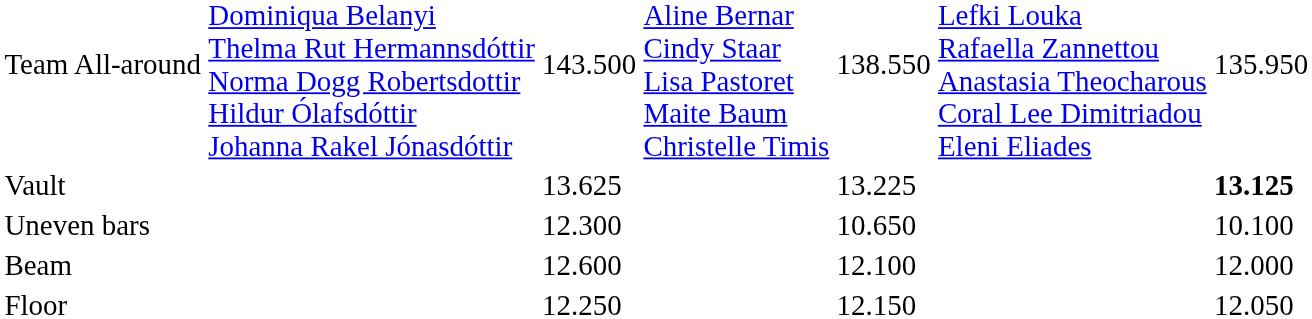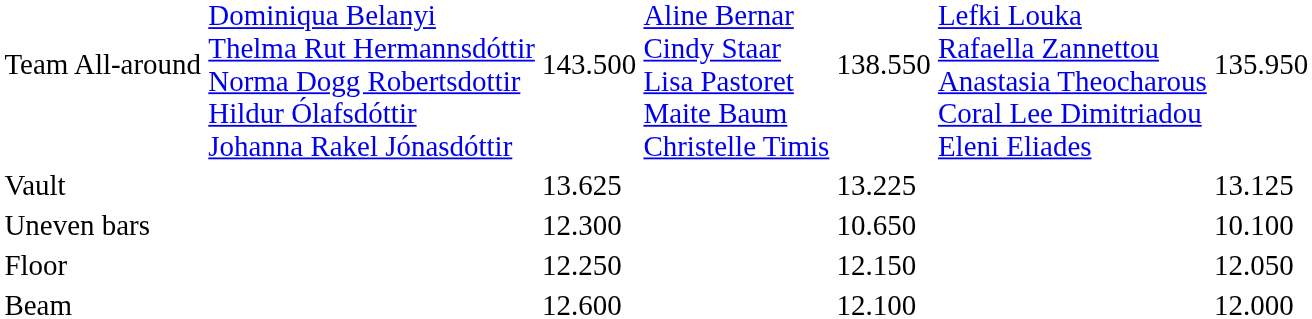 <table>
 <tr>
 <td>Team All-around</td>
 <td><br><a href='#'>Dominiqua Belanyi</a><br><a href='#'>Thelma Rut Hermannsdóttir</a><br><a href='#'>Norma Dogg Robertsdottir</a><br><a href='#'>Hildur Ólafsdóttir</a><br><a href='#'>Johanna Rakel Jónasdóttir</a></td>
 <td>143.500</td>
 <td><br><a href='#'>Aline Bernar</a><br><a href='#'>Cindy Staar</a><br><a href='#'>Lisa Pastoret</a><br><a href='#'>Maite Baum</a><br><a href='#'>Christelle Timis</a></td>
 <td>138.550</td>
 <td><br><a href='#'>Lefki Louka</a><br><a href='#'>Rafaella Zannettou</a><br><a href='#'>Anastasia Theocharous</a><br><a href='#'>Coral Lee Dimitriadou</a><br><a href='#'>Eleni Eliades</a></td>
 <td>135.950</td>
 </tr>
 <tr>
 <td>Vault</td>
 <td></td>
 <td>13.625</td>
 <td></td>
 <td>13.225</td>
 <td></td>
-<td><strong>13.125</strong></td>
+<td>13.125</td>
 </tr>
 <tr>
 <td>Uneven bars</td>
 <td></td>
 <td>12.300</td>
 <td></td>
 <td>10.650</td>
 <td></td>
 <td>10.100</td>
 </tr>
 <tr>
+<td>Floor</td>
+<td></td>
+<td>12.250</td>
+<td></td>
+<td>12.150</td>
+<td></td>
+<td>12.050</td>
+</tr>
+<tr>
 <td>Beam</td>
 <td></td>
 <td>12.600</td>
 <td></td>
 <td>12.100</td>
 <td><br></td>
 <td>12.000</td>
 </tr>
-<tr>
-<td>Floor</td>
-<td></td>
-<td>12.250</td>
-<td></td>
-<td>12.150</td>
-<td></td>
-<td>12.050</td>
-</tr>
 </table>
